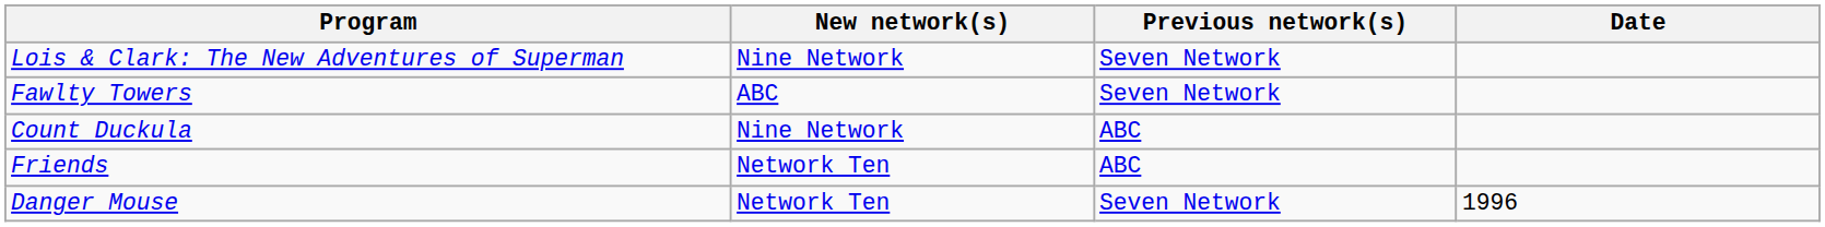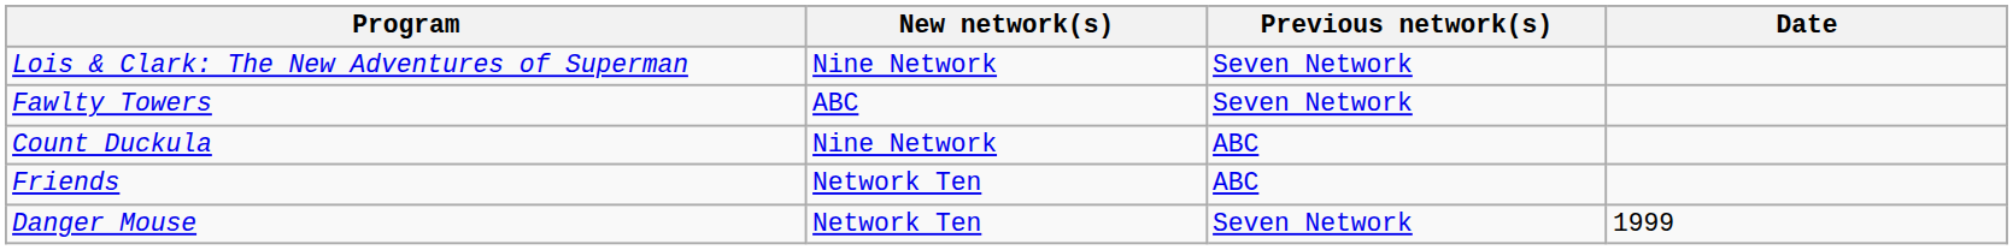 <table class="wikitable sortable" width="100%" style="font-size:87%;">
 <tr bgcolor="#efefef">
 <th width=40%>Program</th>
 <th width=20%>New network(s)</th>
 <th width=20%>Previous network(s)</th>
 <th width=20%>Date</th>
 </tr>
 <tr>
 <td> <em><a href='#'>Lois & Clark: The New Adventures of Superman</a></em></td>
 <td><a href='#'>Nine Network</a></td>
 <td><a href='#'>Seven Network</a></td>
 <td></td>
 </tr>
 <tr>
 <td> <em><a href='#'>Fawlty Towers</a></em></td>
 <td><a href='#'>ABC</a></td>
 <td><a href='#'>Seven Network</a></td>
 <td></td>
 </tr>
 <tr>
 <td> <em><a href='#'>Count Duckula</a></em></td>
 <td><a href='#'>Nine Network</a></td>
 <td><a href='#'>ABC</a></td>
 <td></td>
 </tr>
 <tr>
 <td> <em><a href='#'>Friends</a></em></td>
 <td><a href='#'>Network Ten</a></td>
 <td><a href='#'>ABC</a></td>
 <td></td>
 </tr>
 <tr>
 <td> <em><a href='#'>Danger Mouse</a></em></td>
 <td><a href='#'>Network Ten</a></td>
 <td><a href='#'>Seven Network</a></td>
-<td>1996</td>
+<td>1999</td>
 </tr>
 </table>
